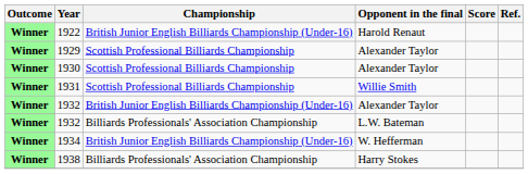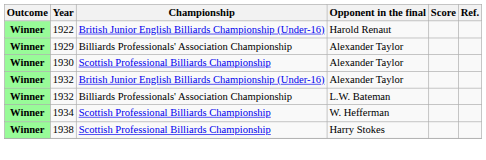 <table class="sortable wikitable plainrowheaders">
 <tr>
 <th scope="col">Outcome</th>
 <th scope="col" align="center">Year</th>
 <th scope="col">Championship</th>
 <th scope="col">Opponent in the final</th>
 <th scope="col" align="center">Score</th>
 <th class=unsortable>Ref.</th>
 </tr>
 <tr>
 <th scope="row" style="background:#98FB98">Winner</th>
 <td>1922</td>
 <td><a href='#'>British Junior English Billiards Championship (Under-16)</a></td>
 <td>Harold Renaut</td>
 <td align="center"></td>
 <td></td>
 </tr>
 <tr>
 <th scope="row" style="background:#98FB98">Winner</th>
 <td>1929</td>
-<td><a href='#'>Scottish Professional Billiards Championship</a></td>
+<td>Billiards Professionals' Association Championship</td>
 <td>Alexander Taylor</td>
 <td align="center"></td>
 <td></td>
 </tr>
 <tr>
 <th scope="row" style="background:#98FB98">Winner</th>
 <td>1930</td>
 <td><a href='#'>Scottish Professional Billiards Championship</a></td>
 <td>Alexander Taylor</td>
-<td align="center"></td>
-<td></td>
-</tr>
-<tr>
-<th scope="row" style="background:#98FB98">Winner</th>
-<td>1931</td>
-<td><a href='#'>Scottish Professional Billiards Championship</a></td>
-<td><a href='#'>Willie Smith</a></td>
 <td align="center"></td>
 <td></td>
 </tr>
 <tr>
 <th scope="row" style="background:#98FB98">Winner</th>
 <td>1932</td>
 <td><a href='#'>British Junior English Billiards Championship (Under-16)</a></td>
 <td>Alexander Taylor</td>
 <td align="center"></td>
 <td></td>
 </tr>
 <tr>
 <th scope="row" style="background:#98FB98">Winner</th>
 <td>1932</td>
 <td>Billiards Professionals' Association Championship</td>
 <td>L.W. Bateman</td>
 <td align="center"></td>
 <td></td>
 </tr>
 <tr>
 <th scope="row" style="background:#98FB98">Winner</th>
 <td>1934</td>
-<td><a href='#'>British Junior English Billiards Championship (Under-16)</a></td>
+<td><a href='#'>Scottish Professional Billiards Championship</a></td>
 <td>W. Hefferman</td>
 <td align="center"></td>
 <td></td>
 </tr>
 <tr>
 <th scope="row" style="background:#98FB98">Winner</th>
 <td>1938</td>
-<td>Billiards Professionals' Association Championship</td>
+<td><a href='#'>Scottish Professional Billiards Championship</a></td>
 <td>Harry Stokes</td>
 <td align="center"></td>
 <td></td>
 </tr>
 <tr>
 </tr>
 </table>
